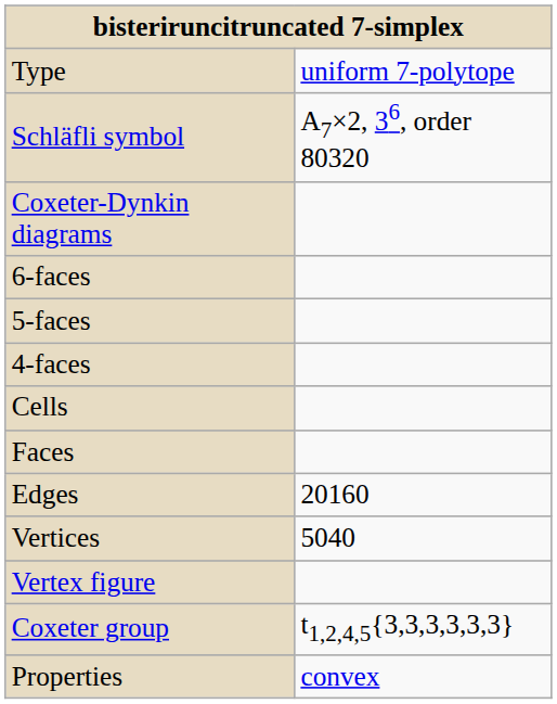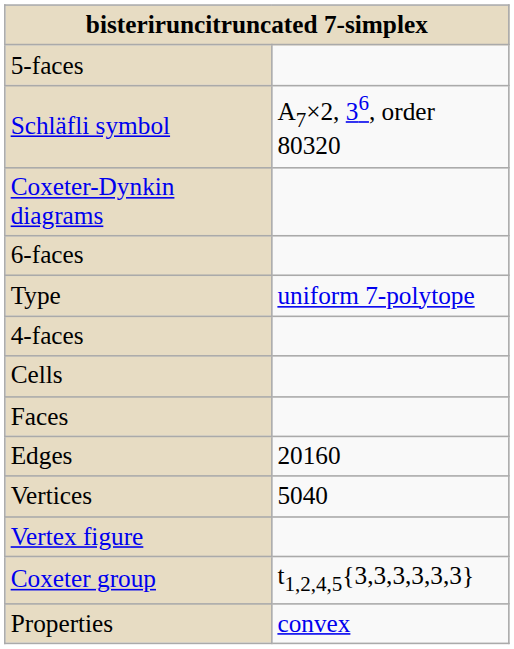 <table class="wikitable" align="right" style="margin-left:10px" width="320">
 <tr>
 <th style="background:#e7dcc3;" colspan="2">bisteriruncitruncated 7-simplex</th>
 </tr>
 <tr>
-<td style="background:#e7dcc3;">Type</td>
-<td><a href='#'>uniform 7-polytope</a></td>
+<td style="background:#e7dcc3;">5-faces</td>
+<td></td>
 </tr>
 <tr>
 <td style="background:#e7dcc3;"><a href='#'>Schläfli symbol</a></td>
 <td>A<sub>7</sub>×2, <a href='#'>3<sup>6</sup></a>, order 80320</td>
 </tr>
 <tr>
 <td style="background:#e7dcc3;"><a href='#'>Coxeter-Dynkin diagrams</a></td>
 <td></td>
 </tr>
 <tr>
 <td style="background:#e7dcc3;">6-faces</td>
 <td></td>
 </tr>
 <tr>
-<td style="background:#e7dcc3;">5-faces</td>
-<td></td>
+<td style="background:#e7dcc3;">Type</td>
+<td><a href='#'>uniform 7-polytope</a></td>
 </tr>
 <tr>
 <td style="background:#e7dcc3;">4-faces</td>
 <td></td>
 </tr>
 <tr>
 <td style="background:#e7dcc3;">Cells</td>
 <td></td>
 </tr>
 <tr>
 <td style="background:#e7dcc3;">Faces</td>
 <td></td>
 </tr>
 <tr>
 <td style="background:#e7dcc3;">Edges</td>
 <td>20160</td>
 </tr>
 <tr>
 <td style="background:#e7dcc3;">Vertices</td>
 <td>5040</td>
 </tr>
 <tr>
 <td style="background:#e7dcc3;"><a href='#'>Vertex figure</a></td>
 <td></td>
 </tr>
 <tr>
 <td style="background:#e7dcc3;"><a href='#'>Coxeter group</a></td>
 <td>t<sub>1,2,4,5</sub>{3,3,3,3,3,3}</td>
 </tr>
 <tr>
 <td style="background:#e7dcc3;">Properties</td>
 <td><a href='#'>convex</a></td>
 </tr>
 </table>
